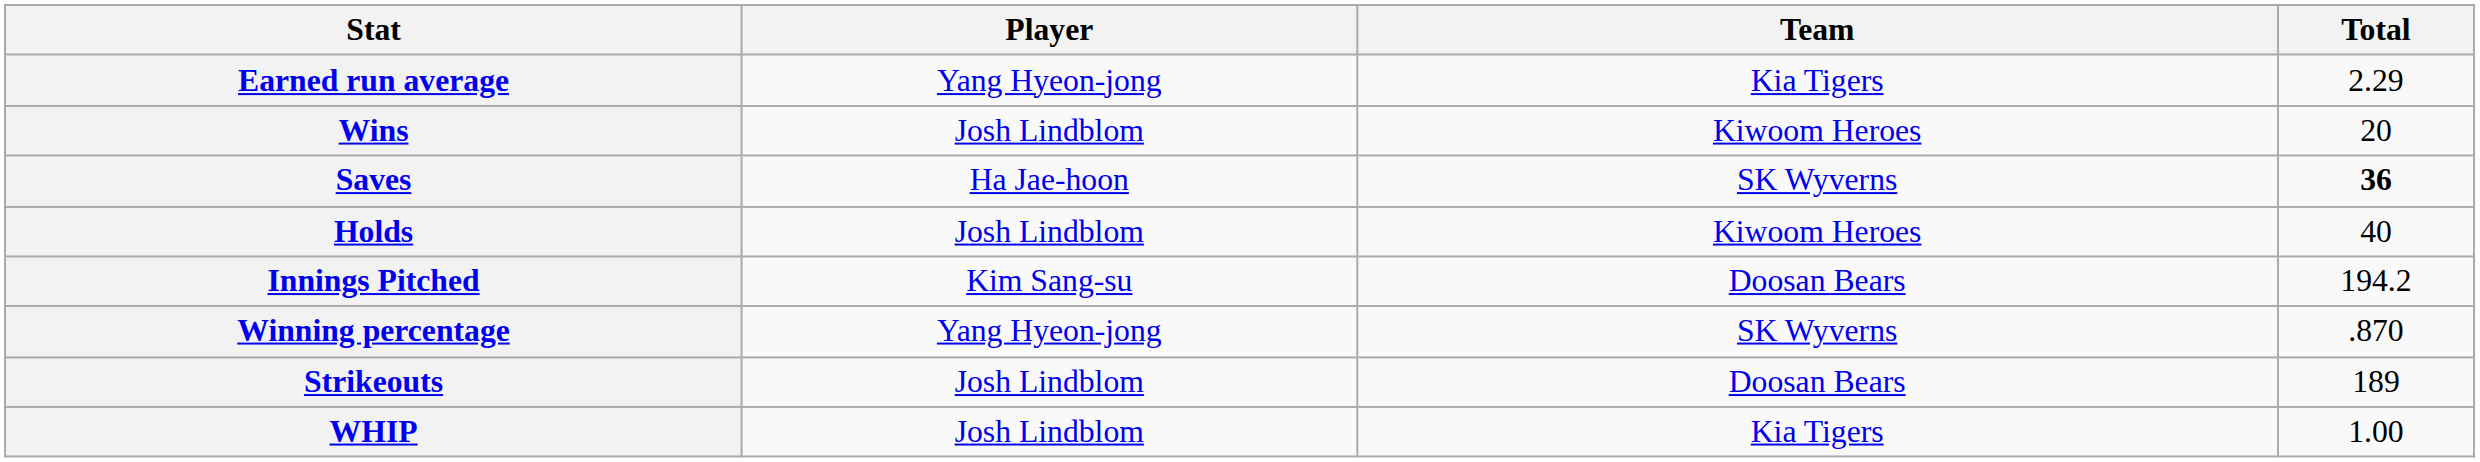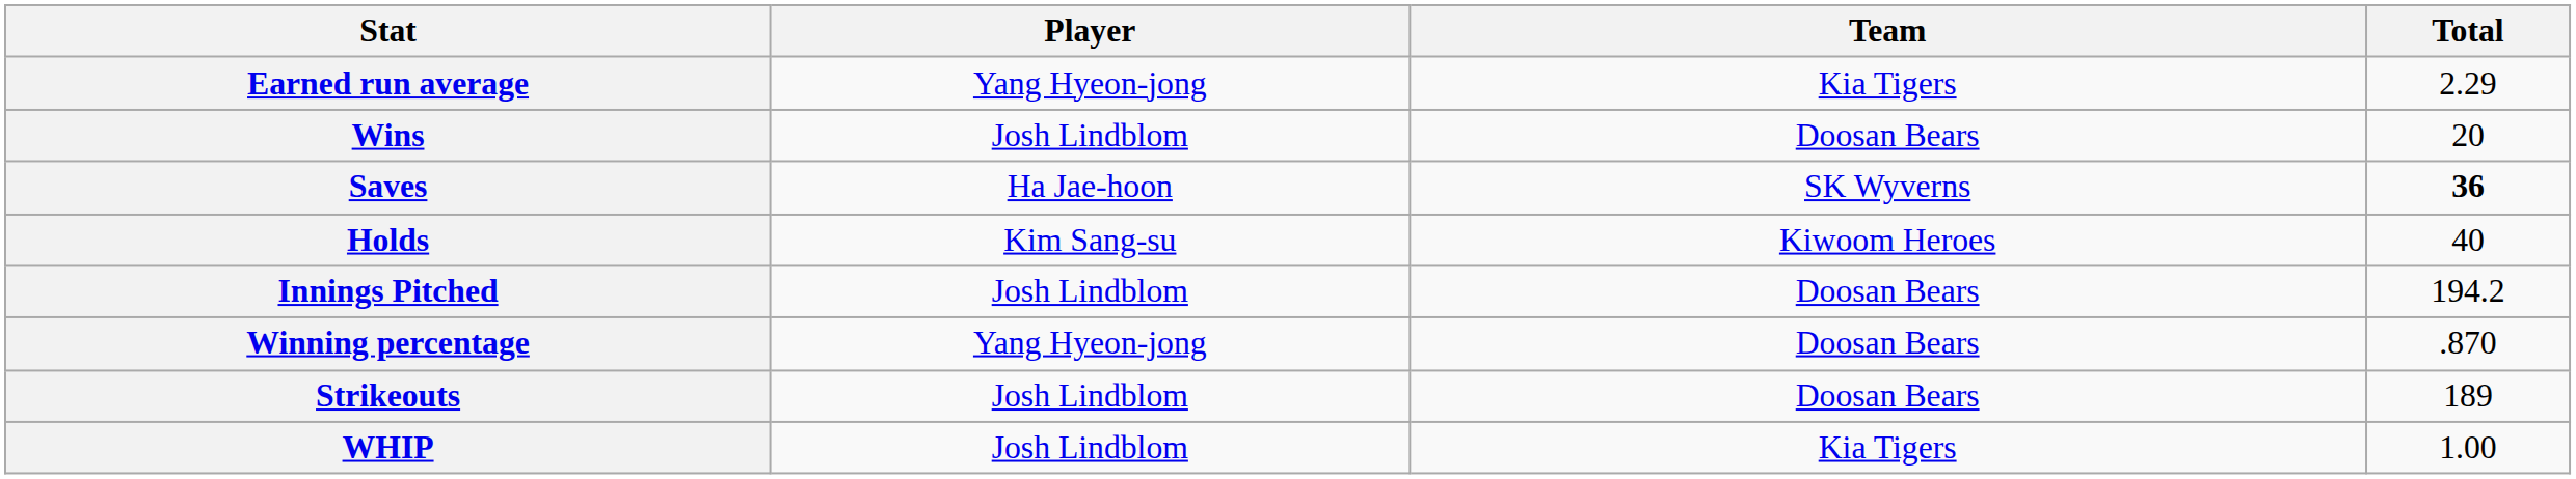 <table class="wikitable" style="text-align:center;">
 <tr>
 <th scope="col" width="12%">Stat</th>
 <th scope="col" width="10%">Player</th>
 <th scope="col" width="15%">Team</th>
 <th scope="col" width="3%">Total</th>
 </tr>
 <tr>
 <th scope="row" style="text-align:center;"><a href='#'>Earned run average</a></th>
 <td><a href='#'>Yang Hyeon-jong</a></td>
 <td><a href='#'>Kia Tigers</a></td>
 <td>2.29</td>
 </tr>
 <tr>
 <th scope="row" style="text-align:center;"><a href='#'>Wins</a></th>
 <td><a href='#'>Josh Lindblom</a></td>
-<td><a href='#'>Kiwoom Heroes</a></td>
+<td><a href='#'>Doosan Bears</a></td>
 <td>20</td>
 </tr>
 <tr>
 <th scope="row" style="text-align:center;"><a href='#'>Saves</a></th>
 <td><a href='#'>Ha Jae-hoon</a></td>
 <td><a href='#'>SK Wyverns</a></td>
 <td><strong>36</strong></td>
 </tr>
 <tr>
 <th scope="row" style="text-align:center;"><a href='#'>Holds</a></th>
-<td><a href='#'>Josh Lindblom</a></td>
+<td><a href='#'>Kim Sang-su</a></td>
 <td><a href='#'>Kiwoom Heroes</a></td>
 <td>40</td>
 </tr>
 <tr>
 <th scope="row" style="text-align:center;"><a href='#'>Innings Pitched</a></th>
-<td><a href='#'>Kim Sang-su</a></td>
+<td><a href='#'>Josh Lindblom</a></td>
 <td><a href='#'>Doosan Bears</a></td>
 <td>194.2</td>
 </tr>
 <tr>
 <th scope="row" style="text-align:center;"><a href='#'>Winning percentage</a></th>
 <td><a href='#'>Yang Hyeon-jong</a></td>
-<td><a href='#'>SK Wyverns</a></td>
+<td><a href='#'>Doosan Bears</a></td>
 <td>.870</td>
 </tr>
 <tr>
 <th scope="row" style="text-align:center;"><a href='#'>Strikeouts</a></th>
 <td><a href='#'>Josh Lindblom</a></td>
 <td><a href='#'>Doosan Bears</a></td>
 <td>189</td>
 </tr>
 <tr>
 <th scope="row" style="text-align:center;"><a href='#'>WHIP</a></th>
 <td><a href='#'>Josh Lindblom</a></td>
 <td><a href='#'>Kia Tigers</a></td>
 <td>1.00</td>
 </tr>
 </table>
